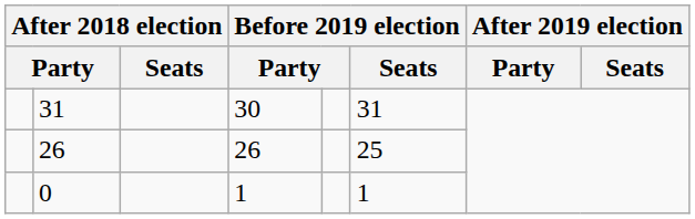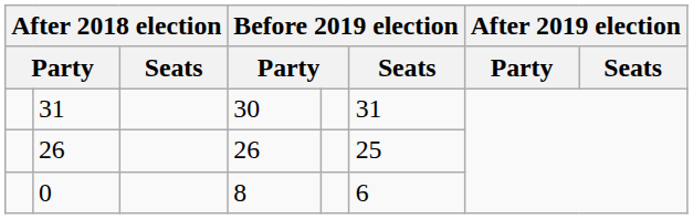 <table class="wikitable">
 <tr>
 <th colspan="3">After 2018 election</th>
 <th colspan="3">Before 2019 election</th>
 <th colspan="3">After 2019 election</th>
 </tr>
 <tr>
 <th colspan="2">Party</th>
 <th>Seats</th>
 <th colspan="2">Party</th>
 <th>Seats</th>
 <th colspan="2">Party</th>
 <th>Seats</th>
 </tr>
 <tr>
 <td></td>
 <td>31</td>
 <td></td>
 <td>30</td>
 <td></td>
 <td>31</td>
 </tr>
 <tr>
 <td></td>
 <td>26</td>
 <td></td>
 <td>26</td>
 <td></td>
 <td>25</td>
 </tr>
 <tr>
 <td></td>
 <td>0</td>
 <td></td>
-<td>1</td>
+<td>8</td>
 <td></td>
-<td>1</td>
+<td>6</td>
 </tr>
 </table>
